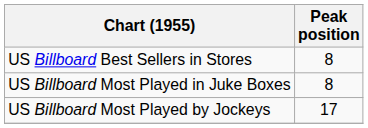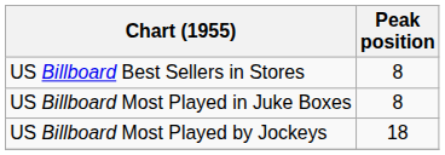 <table class="wikitable">
 <tr>
 <th align="left">Chart (1955)</th>
 <th align="left">Peak<br>position</th>
 </tr>
 <tr>
 <td>US <em><a href='#'>Billboard</a></em> Best Sellers in Stores</td>
 <td style="text-align:center;">8</td>
 </tr>
 <tr>
 <td>US <em>Billboard</em> Most Played in Juke Boxes</td>
 <td style="text-align:center;">8</td>
 </tr>
 <tr>
 <td>US <em>Billboard</em> Most Played  by Jockeys</td>
-<td style="text-align:center;">17</td>
+<td style="text-align:center;">18</td>
 </tr>
 <tr>
 </tr>
 </table>
